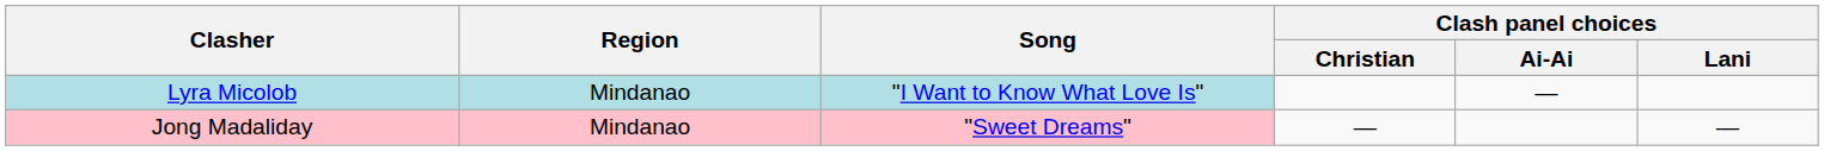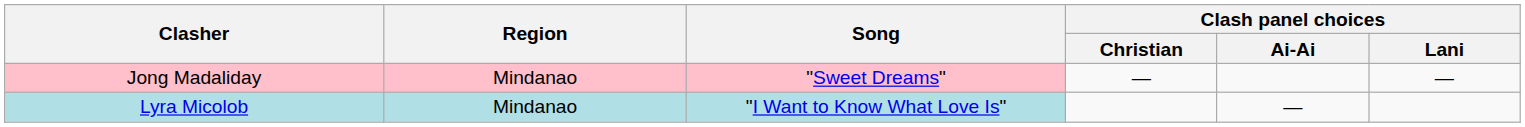 <table class="wikitable" style="text-align:center; line-height:17px; width:100%;">
 <tr>
 <th rowspan="2" width="25%">Clasher</th>
 <th rowspan="2">Region</th>
 <th rowspan="2" width="25%">Song</th>
 <th colspan="3" width="30%">Clash panel choices</th>
 </tr>
 <tr>
 <th width="10%">Christian</th>
 <th width="10%">Ai-Ai</th>
 <th width="10%">Lani</th>
 </tr>
 <tr>
+<td style="background:pink;">Jong Madaliday</td>
+<td style="background:pink;">Mindanao</td>
+<td style="background:pink;">"<a href='#'>Sweet Dreams</a>"</td>
+<td>—</td>
+<td><strong></strong></td>
+<td>—</td>
+</tr>
+<tr>
 <td style="background:#b0e0e6;"><a href='#'>Lyra Micolob</a></td>
 <td style="background:#b0e0e6;">Mindanao</td>
 <td style="background:#b0e0e6;">"<a href='#'>I Want to Know What Love Is</a>"</td>
 <td><strong></strong></td>
 <td>—</td>
 <td><strong></strong></td>
 </tr>
-<tr>
-<td style="background:pink;">Jong Madaliday</td>
-<td style="background:pink;">Mindanao</td>
-<td style="background:pink;">"<a href='#'>Sweet Dreams</a>"</td>
-<td>—</td>
-<td><strong></strong></td>
-<td>—</td>
-</tr>
 </table>
